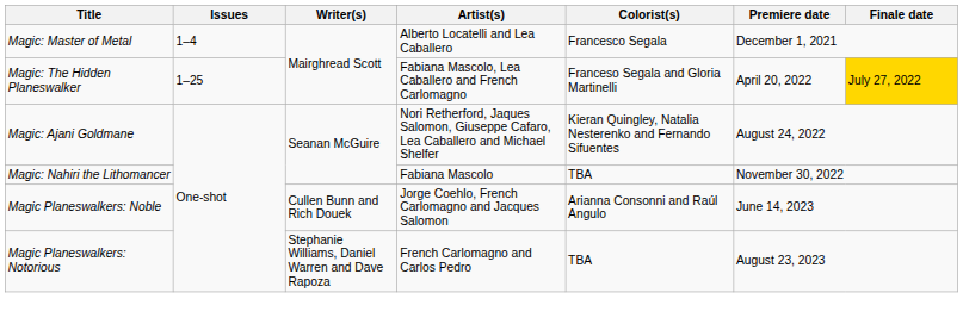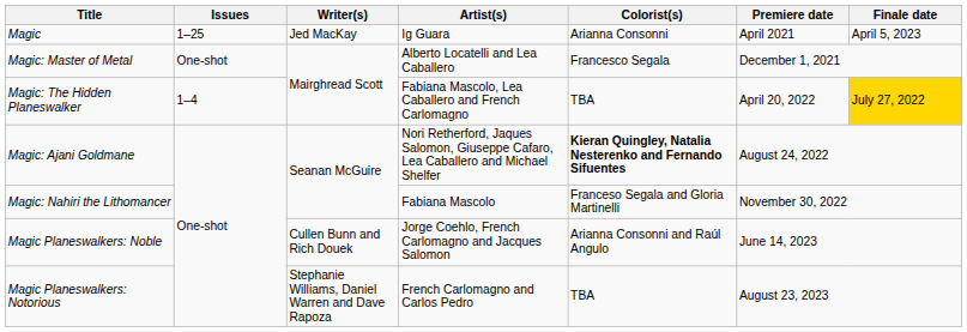 <table class="wikitable">
 <tr>
 <th scope="col" width="15%">Title</th>
 <th scope="col" width="10%">Issues</th>
 <th scope="col" width="10%">Writer(s)</th>
 <th scope="col" width="15%">Artist(s)</th>
 <th scope="col" width="15%">Colorist(s)</th>
 <th scope="col" width="10%">Premiere date</th>
 <th scope="col" width="10%">Finale date</th>
 </tr>
 <tr>
+<td><em>Magic</em></td>
+<td>1–25</td>
+<td>Jed MacKay</td>
+<td>Ig Guara</td>
+<td>Arianna Consonni</td>
+<td>April 2021</td>
+<td>April 5, 2023</td>
+</tr>
+<tr>
 <td><em>Magic: Master of Metal</em></td>
-<td>1–4</td>
+<td>One-shot</td>
 <td rowspan="2">Mairghread Scott</td>
 <td>Alberto Locatelli and Lea Caballero</td>
 <td>Francesco Segala</td>
 <td colspan="2">December 1, 2021</td>
 </tr>
 <tr>
 <td><em>Magic: The Hidden Planeswalker</em></td>
-<td>1–25</td>
+<td>1–4</td>
 <td>Fabiana Mascolo, Lea Caballero and French Carlomagno</td>
-<td>Franceso Segala and Gloria Martinelli</td>
+<td>TBA</td>
 <td>April 20, 2022</td>
 <td style="background: gold;">July 27, 2022</td>
 </tr>
 <tr>
 <td><em>Magic: Ajani Goldmane</em></td>
 <td rowspan="4">One-shot</td>
 <td rowspan="2">Seanan McGuire</td>
 <td>Nori Retherford, Jaques Salomon, Giuseppe Cafaro, Lea Caballero and Michael Shelfer</td>
-<td>Kieran Quingley, Natalia Nesterenko and Fernando Sifuentes</td>
+<td><strong>Kieran Quingley, Natalia Nesterenko and Fernando Sifuentes</strong></td>
 <td colspan="2">August 24, 2022</td>
 </tr>
 <tr>
 <td><em>Magic: Nahiri the Lithomancer</em></td>
 <td>Fabiana Mascolo</td>
-<td>TBA</td>
+<td>Franceso Segala and Gloria Martinelli</td>
 <td colspan="2">November 30, 2022</td>
 </tr>
 <tr>
 <td><em>Magic Planeswalkers: Noble</em></td>
 <td>Cullen Bunn and Rich Douek</td>
 <td>Jorge Coehlo, French Carlomagno and Jacques Salomon</td>
 <td>Arianna Consonni and Raúl Angulo</td>
 <td colspan="2">June 14, 2023</td>
 </tr>
 <tr>
 <td><em>Magic Planeswalkers: Notorious</em></td>
 <td>Stephanie Williams, Daniel Warren and Dave Rapoza</td>
 <td>French Carlomagno and Carlos Pedro</td>
 <td>TBA</td>
 <td colspan="2">August 23, 2023</td>
 </tr>
 </table>
